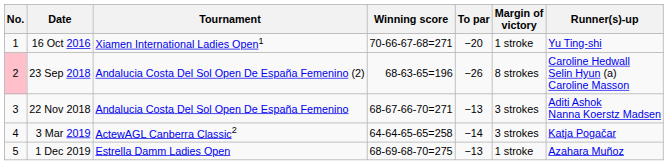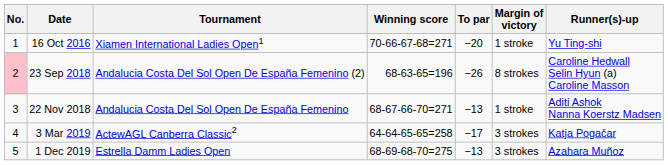 <table class="wikitable " style="font-size:95%;">
 <tr>
 <th>No.</th>
 <th>Date</th>
 <th>Tournament</th>
 <th>Winning score</th>
 <th>To par</th>
 <th>Margin of<br>victory</th>
 <th>Runner(s)-up</th>
 </tr>
 <tr>
 <td align=center>1</td>
 <td align=right>16 Oct <a href='#'>2016</a></td>
 <td><a href='#'>Xiamen International Ladies Open</a><sup>1</sup></td>
 <td align=right>70-66-67-68=271</td>
 <td align=center>−20</td>
 <td>1 stroke</td>
 <td> <a href='#'>Yu Ting-shi</a></td>
 </tr>
 <tr>
 <td align=center style="background: pink;">2</td>
 <td align=right>23 Sep <a href='#'>2018</a></td>
 <td><a href='#'>Andalucia Costa Del Sol Open De España Femenino</a> (2)</td>
 <td align=right>68-63-65=196</td>
 <td align=center>−26</td>
 <td>8 strokes</td>
 <td> <a href='#'>Caroline Hedwall</a><br> <a href='#'>Selin Hyun</a> (a)<br> <a href='#'>Caroline Masson</a></td>
 </tr>
 <tr>
 <td align=center>3</td>
 <td align=right>22 Nov 2018</td>
 <td><a href='#'>Andalucia Costa Del Sol Open De España Femenino</a></td>
 <td align=right>68-67-66-70=271</td>
 <td align=center>−13</td>
-<td>3 strokes</td>
+<td>1 stroke</td>
 <td> <a href='#'>Aditi Ashok</a><br> <a href='#'>Nanna Koerstz Madsen</a></td>
 </tr>
 <tr>
 <td align=center>4</td>
 <td align=right>3 Mar <a href='#'>2019</a></td>
 <td><a href='#'>ActewAGL Canberra Classic</a><sup>2</sup></td>
 <td align=right>64-64-65-65=258</td>
-<td align=center>−14</td>
+<td align=center>−17</td>
 <td>3 strokes</td>
 <td> <a href='#'>Katja Pogačar</a></td>
 </tr>
 <tr>
 <td align=center>5</td>
 <td align=right>1 Dec 2019</td>
 <td><a href='#'>Estrella Damm Ladies Open</a></td>
 <td align=right>68-69-68-70=275</td>
 <td align=center>−13</td>
-<td>1 stroke</td>
+<td>3 strokes</td>
 <td> <a href='#'>Azahara Muñoz</a></td>
 </tr>
 </table>
